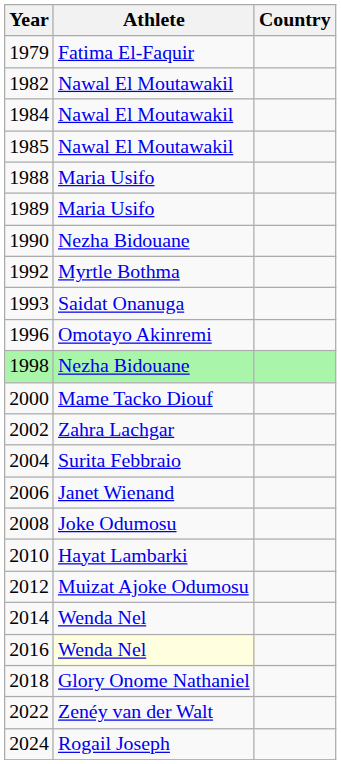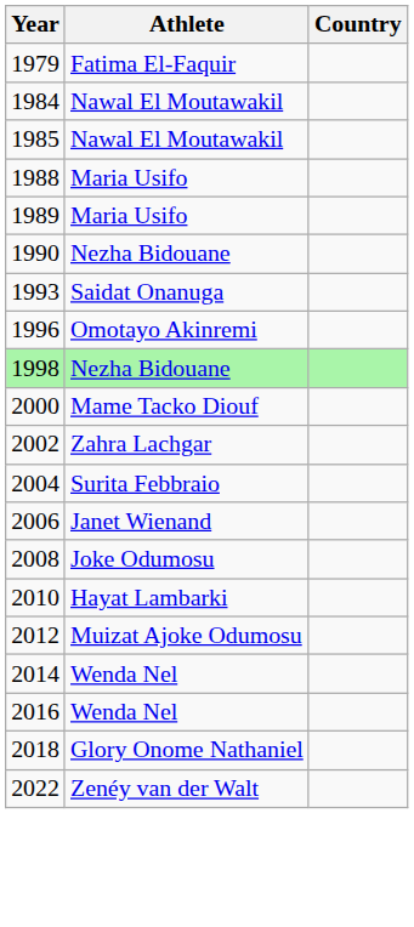 <table class="wikitable sortable">
 <tr>
 <th>Year</th>
 <th>Athlete</th>
 <th>Country</th>
 </tr>
 <tr>
 <td>1979</td>
 <td><a href='#'>Fatima El-Faquir</a></td>
-<td></td>
-</tr>
-<tr>
-<td>1982</td>
-<td><a href='#'>Nawal El Moutawakil</a></td>
 <td></td>
 </tr>
 <tr>
 <td>1984</td>
 <td><a href='#'>Nawal El Moutawakil</a></td>
 <td></td>
 </tr>
 <tr>
 <td>1985</td>
 <td><a href='#'>Nawal El Moutawakil</a></td>
 <td></td>
 </tr>
 <tr>
 <td>1988</td>
 <td><a href='#'>Maria Usifo</a></td>
 <td></td>
 </tr>
 <tr>
 <td>1989</td>
 <td><a href='#'>Maria Usifo</a></td>
 <td></td>
 </tr>
 <tr>
 <td>1990</td>
 <td><a href='#'>Nezha Bidouane</a></td>
-<td></td>
-</tr>
-<tr>
-<td>1992</td>
-<td><a href='#'>Myrtle Bothma</a></td>
 <td></td>
 </tr>
 <tr>
 <td>1993</td>
 <td><a href='#'>Saidat Onanuga</a></td>
 <td></td>
 </tr>
 <tr>
 <td>1996</td>
 <td><a href='#'>Omotayo Akinremi</a></td>
 <td></td>
 </tr>
 <tr bgcolor=#A9F5A9>
 <td>1998</td>
 <td><a href='#'>Nezha Bidouane</a></td>
 <td></td>
 </tr>
 <tr>
 <td>2000</td>
 <td><a href='#'>Mame Tacko Diouf</a></td>
 <td></td>
 </tr>
 <tr>
 <td>2002</td>
 <td><a href='#'>Zahra Lachgar</a></td>
 <td></td>
 </tr>
 <tr>
 <td>2004</td>
 <td><a href='#'>Surita Febbraio</a></td>
 <td></td>
 </tr>
 <tr>
 <td>2006</td>
 <td><a href='#'>Janet Wienand</a></td>
 <td></td>
 </tr>
 <tr>
 <td>2008</td>
 <td><a href='#'>Joke Odumosu</a></td>
 <td></td>
 </tr>
 <tr>
 <td>2010</td>
 <td><a href='#'>Hayat Lambarki</a></td>
 <td></td>
 </tr>
 <tr>
 <td>2012</td>
 <td><a href='#'>Muizat Ajoke Odumosu</a></td>
 <td></td>
 </tr>
 <tr>
 <td>2014</td>
 <td><a href='#'>Wenda Nel</a></td>
 <td></td>
 </tr>
 <tr>
 <td>2016</td>
-<td style="background: lightyellow;"><a href='#'>Wenda Nel</a></td>
+<td><a href='#'>Wenda Nel</a></td>
 <td></td>
 </tr>
 <tr>
 <td>2018</td>
 <td><a href='#'>Glory Onome Nathaniel</a></td>
 <td></td>
 </tr>
 <tr>
 <td>2022</td>
 <td><a href='#'>Zenéy van der Walt</a></td>
 <td></td>
 </tr>
-<tr>
-<td>2024</td>
-<td><a href='#'>Rogail Joseph</a></td>
-<td></td>
-</tr>
 </table>
